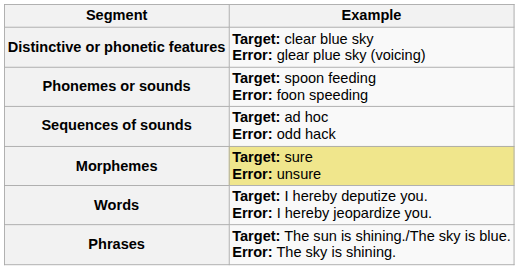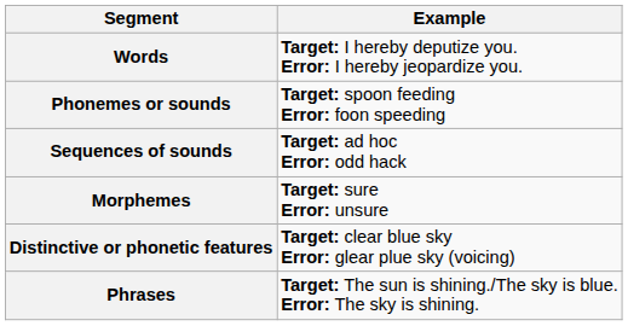 <table class="wikitable" border="1">
 <tr>
 <th>Segment</th>
 <th>Example</th>
 </tr>
 <tr>
-<th>Distinctive or phonetic features</th>
-<td><strong>Target:</strong> <span>c</span>lear <span>b</span>lue sky <br><strong>Error:</strong> <span>g</span>lear 	<span>p</span>lue sky (voicing)</td>
+<th>Words</th>
+<td><strong>Target:</strong> I hereby <span>deputize</span> you.<br> <strong>Error:</strong> I hereby <span>jeopardize</span> you.</td>
 </tr>
 <tr>
 <th>Phonemes or sounds</th>
 <td><strong>Target:</strong> <span>sp</span>oon <span>f</span>eeding <br> <strong>Error:</strong> <span>f</span>oon <span>sp</span>eeding</td>
 </tr>
 <tr>
 <th>Sequences of sounds</th>
 <td><strong>Target:</strong> <span>a</span>d h<span>o</span>c <br><strong>Error:</strong> <span>o</span>dd h<span>a</span>ck</td>
 </tr>
 <tr>
 <th>Morphemes</th>
-<td style="background: khaki;"><strong>Target:</strong> sure <br><strong>Error:</strong> <span>un</span>sure</td>
+<td><strong>Target:</strong> sure <br><strong>Error:</strong> <span>un</span>sure</td>
 </tr>
 <tr>
-<th>Words</th>
-<td><strong>Target:</strong> I hereby <span>deputize</span> you.<br> <strong>Error:</strong> I hereby <span>jeopardize</span> you.</td>
+<th>Distinctive or phonetic features</th>
+<td><strong>Target:</strong> <span>c</span>lear <span>b</span>lue sky <br><strong>Error:</strong> <span>g</span>lear 	<span>p</span>lue sky (voicing)</td>
 </tr>
 <tr>
 <th>Phrases</th>
 <td><strong>Target:</strong> The sun is shining./The sky is blue.<br><strong>Error:</strong> The sky is shining.</td>
 </tr>
 </table>
